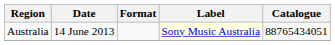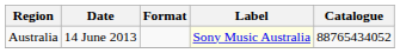 <table class="wikitable plainrowheaders">
 <tr>
 <th scope="col">Region</th>
 <th scope="col">Date</th>
 <th scope="col">Format</th>
 <th scope="col">Label</th>
 <th scope="col">Catalogue</th>
 </tr>
 <tr>
 <td>Australia</td>
 <td>14 June 2013</td>
 <td></td>
 <td style="background: lightyellow;"><a href='#'>Sony Music Australia</a></td>
-<td>88765434051</td>
+<td>88765434052</td>
 </tr>
 <tr>
 </tr>
 </table>
